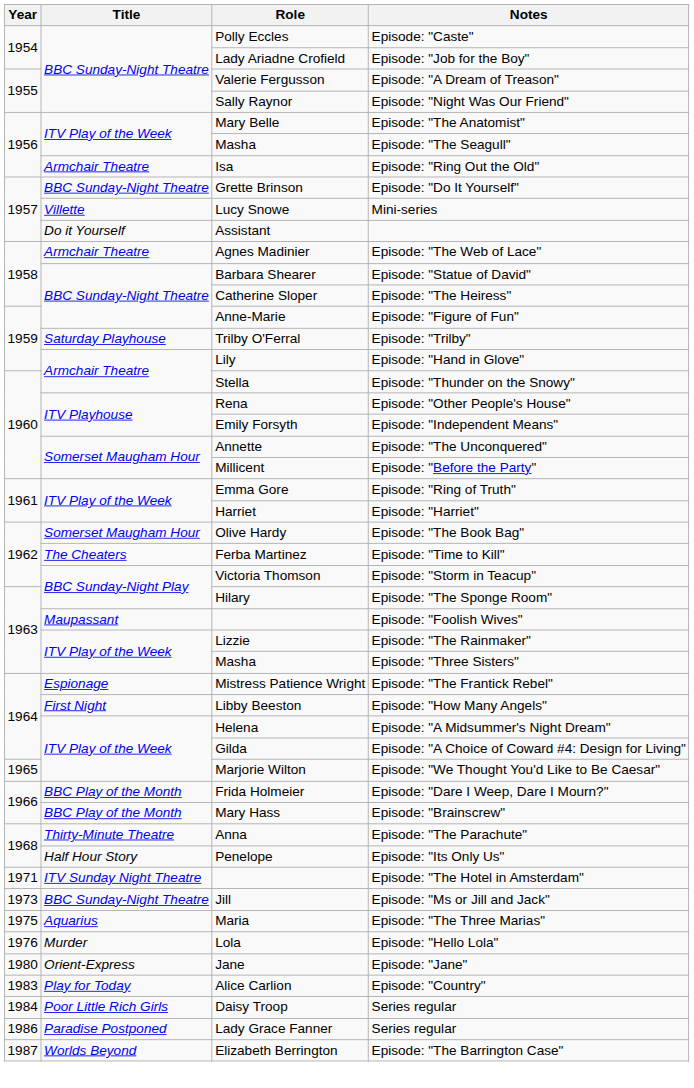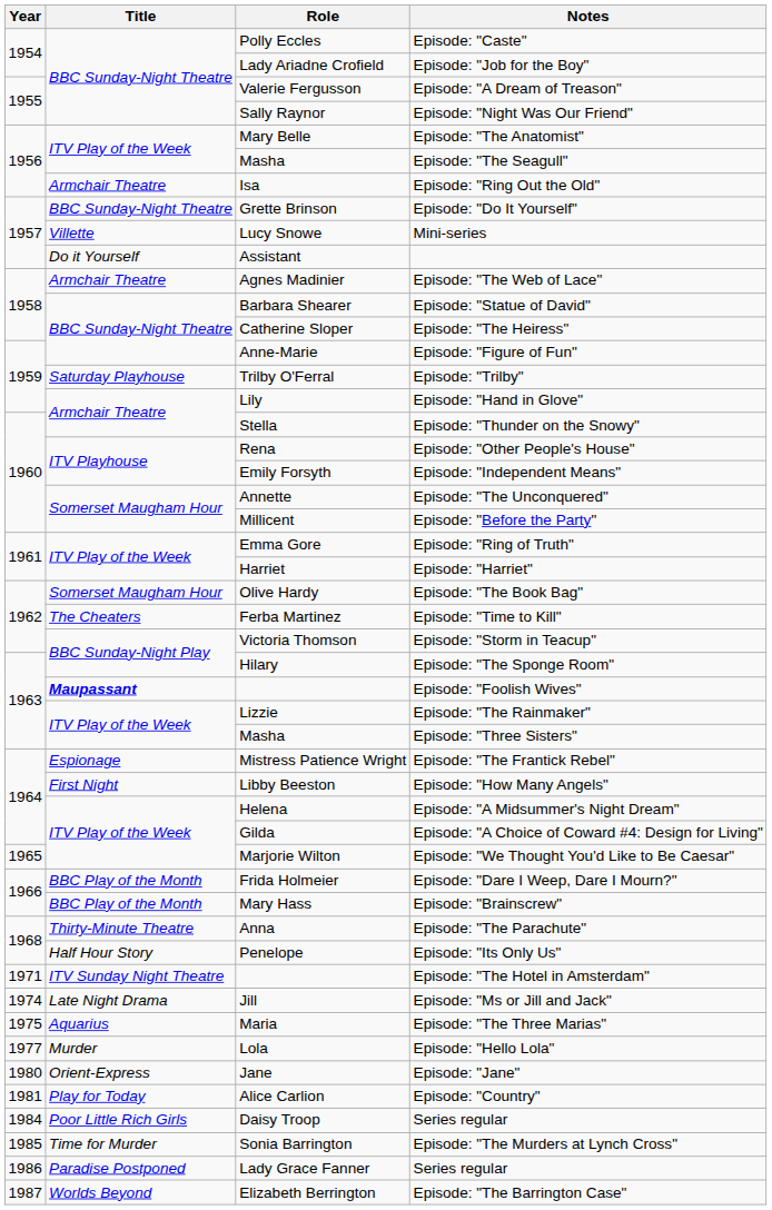 <table class="wikitable">
 <tr>
 <th>Year</th>
 <th>Title</th>
 <th>Role</th>
 <th>Notes</th>
 </tr>
 <tr>
 <td rowspan="2">1954</td>
 <td rowspan="4"><em><a href='#'>BBC Sunday-Night Theatre</a></em></td>
 <td>Polly Eccles</td>
 <td>Episode: "Caste"</td>
 </tr>
 <tr>
 <td>Lady Ariadne Crofield</td>
 <td>Episode: "Job for the Boy"</td>
 </tr>
 <tr>
 <td rowspan="2">1955</td>
 <td>Valerie Fergusson</td>
 <td>Episode: "A Dream of Treason"</td>
 </tr>
 <tr>
 <td>Sally Raynor</td>
 <td>Episode: "Night Was Our Friend"</td>
 </tr>
 <tr>
 <td rowspan="3">1956</td>
 <td rowspan="2"><em><a href='#'>ITV Play of the Week</a></em></td>
 <td>Mary Belle</td>
 <td>Episode: "The Anatomist"</td>
 </tr>
 <tr>
 <td>Masha</td>
 <td>Episode: "The Seagull"</td>
 </tr>
 <tr>
 <td><em><a href='#'>Armchair Theatre</a></em></td>
 <td>Isa</td>
 <td>Episode: "Ring Out the Old"</td>
 </tr>
 <tr>
 <td rowspan="3">1957</td>
 <td><em><a href='#'>BBC Sunday-Night Theatre</a></em></td>
 <td>Grette Brinson</td>
 <td>Episode: "Do It Yourself"</td>
 </tr>
 <tr>
 <td><em><a href='#'>Villette</a></em></td>
 <td>Lucy Snowe</td>
 <td>Mini-series</td>
 </tr>
 <tr>
 <td><em>Do it Yourself</em></td>
 <td>Assistant</td>
 <td></td>
 </tr>
 <tr>
 <td rowspan="3">1958</td>
 <td><em><a href='#'>Armchair Theatre</a></em></td>
 <td>Agnes Madinier</td>
 <td>Episode: "The Web of Lace"</td>
 </tr>
 <tr>
 <td rowspan="3"><em><a href='#'>BBC Sunday-Night Theatre</a></em></td>
 <td>Barbara Shearer</td>
 <td>Episode: "Statue of David"</td>
 </tr>
 <tr>
 <td>Catherine Sloper</td>
 <td>Episode: "The Heiress"</td>
 </tr>
 <tr>
 <td rowspan="3">1959</td>
 <td>Anne-Marie</td>
 <td>Episode: "Figure of Fun"</td>
 </tr>
 <tr>
 <td><em><a href='#'>Saturday Playhouse</a></em></td>
 <td>Trilby O'Ferral</td>
 <td>Episode: "Trilby"</td>
 </tr>
 <tr>
 <td rowspan="2"><em><a href='#'>Armchair Theatre</a></em></td>
 <td>Lily</td>
 <td>Episode: "Hand in Glove"</td>
 </tr>
 <tr>
 <td rowspan="5">1960</td>
 <td>Stella</td>
 <td>Episode: "Thunder on the Snowy"</td>
 </tr>
 <tr>
 <td rowspan="2"><em><a href='#'>ITV Playhouse</a></em></td>
 <td>Rena</td>
 <td>Episode: "Other People's House"</td>
 </tr>
 <tr>
 <td>Emily Forsyth</td>
 <td>Episode: "Independent Means"</td>
 </tr>
 <tr>
 <td rowspan="2"><em><a href='#'>Somerset Maugham Hour</a></em></td>
 <td>Annette</td>
 <td>Episode: "The Unconquered"</td>
 </tr>
 <tr>
 <td>Millicent</td>
 <td>Episode: "<a href='#'>Before the Party</a>"</td>
 </tr>
 <tr>
 <td rowspan="2">1961</td>
 <td rowspan="2"><em><a href='#'>ITV Play of the Week</a></em></td>
 <td>Emma Gore</td>
 <td>Episode: "Ring of Truth"</td>
 </tr>
 <tr>
 <td>Harriet</td>
 <td>Episode: "Harriet"</td>
 </tr>
 <tr>
 <td rowspan="3">1962</td>
 <td><em><a href='#'>Somerset Maugham Hour</a></em></td>
 <td>Olive Hardy</td>
 <td>Episode: "The Book Bag"</td>
 </tr>
 <tr>
 <td><em><a href='#'>The Cheaters</a></em></td>
 <td>Ferba Martinez</td>
 <td>Episode: "Time to Kill"</td>
 </tr>
 <tr>
 <td rowspan="2"><em><a href='#'>BBC Sunday-Night Play</a></em></td>
 <td>Victoria Thomson</td>
 <td>Episode: "Storm in Teacup"</td>
 </tr>
 <tr>
 <td rowspan="4">1963</td>
 <td>Hilary</td>
 <td>Episode: "The Sponge Room"</td>
 </tr>
 <tr>
-<td><em><a href='#'>Maupassant</a></em></td>
+<td><strong><em><a href='#'>Maupassant</a></em></strong></td>
 <td></td>
 <td>Episode: "Foolish Wives"</td>
 </tr>
 <tr>
 <td rowspan="2"><em><a href='#'>ITV Play of the Week</a></em></td>
 <td>Lizzie</td>
 <td>Episode: "The Rainmaker"</td>
 </tr>
 <tr>
 <td>Masha</td>
 <td>Episode: "Three Sisters"</td>
 </tr>
 <tr>
 <td rowspan="4">1964</td>
 <td><em><a href='#'>Espionage</a></em></td>
 <td>Mistress Patience Wright</td>
 <td>Episode: "The Frantick Rebel"</td>
 </tr>
 <tr>
 <td><em><a href='#'>First Night</a></em></td>
 <td>Libby Beeston</td>
 <td>Episode: "How Many Angels"</td>
 </tr>
 <tr>
 <td rowspan="3"><em><a href='#'>ITV Play of the Week</a></em></td>
 <td>Helena</td>
 <td>Episode: "A Midsummer's Night Dream"</td>
 </tr>
 <tr>
 <td>Gilda</td>
 <td>Episode: "A Choice of Coward #4: Design for Living"</td>
 </tr>
 <tr>
 <td>1965</td>
 <td>Marjorie Wilton</td>
 <td>Episode: "We Thought You'd Like to Be Caesar"</td>
 </tr>
 <tr>
 <td rowspan="2">1966</td>
 <td><em><a href='#'>BBC Play of the Month</a></em></td>
 <td>Frida Holmeier</td>
 <td>Episode: "Dare I Weep, Dare I Mourn?"</td>
 </tr>
 <tr>
 <td><em><a href='#'>BBC Play of the Month</a></em></td>
 <td>Mary Hass</td>
 <td>Episode: "Brainscrew"</td>
 </tr>
 <tr>
 <td rowspan="2">1968</td>
 <td><em><a href='#'>Thirty-Minute Theatre</a></em></td>
 <td>Anna</td>
 <td>Episode: "The Parachute"</td>
 </tr>
 <tr>
 <td><em>Half Hour Story</em></td>
 <td>Penelope</td>
 <td>Episode: "Its Only Us"</td>
 </tr>
 <tr>
 <td>1971</td>
 <td><em><a href='#'>ITV Sunday Night Theatre</a></em></td>
 <td></td>
 <td>Episode: "The Hotel in Amsterdam"</td>
 </tr>
 <tr>
-<td>1973</td>
-<td><em><a href='#'>BBC Sunday-Night Theatre</a></em></td>
+<td>1974</td>
+<td><em>Late Night Drama</em></td>
 <td>Jill</td>
 <td>Episode: "Ms or Jill and Jack"</td>
 </tr>
 <tr>
 <td>1975</td>
 <td><em><a href='#'>Aquarius</a></em></td>
 <td>Maria</td>
 <td>Episode: "The Three Marias"</td>
 </tr>
 <tr>
-<td>1976</td>
+<td>1977</td>
 <td><em>Murder</em></td>
 <td>Lola</td>
 <td>Episode: "Hello Lola"</td>
 </tr>
 <tr>
 <td>1980</td>
 <td><em>Orient-Express</em></td>
 <td>Jane</td>
 <td>Episode: "Jane"</td>
 </tr>
 <tr>
-<td>1983</td>
+<td>1981</td>
 <td><em><a href='#'>Play for Today</a></em></td>
 <td>Alice Carlion</td>
 <td>Episode: "Country"</td>
 </tr>
 <tr>
 <td>1984</td>
 <td><em><a href='#'>Poor Little Rich Girls</a></em></td>
 <td>Daisy Troop</td>
 <td>Series regular</td>
+</tr>
+<tr>
+<td>1985</td>
+<td><em>Time for Murder</em></td>
+<td>Sonia Barrington</td>
+<td>Episode: "The Murders at Lynch Cross"</td>
 </tr>
 <tr>
 <td>1986</td>
 <td><em><a href='#'>Paradise Postponed</a></em></td>
 <td>Lady Grace Fanner</td>
 <td>Series regular</td>
 </tr>
 <tr>
 <td>1987</td>
 <td><em><a href='#'>Worlds Beyond</a></em></td>
 <td>Elizabeth Berrington</td>
 <td>Episode: "The Barrington Case"</td>
 </tr>
 </table>
